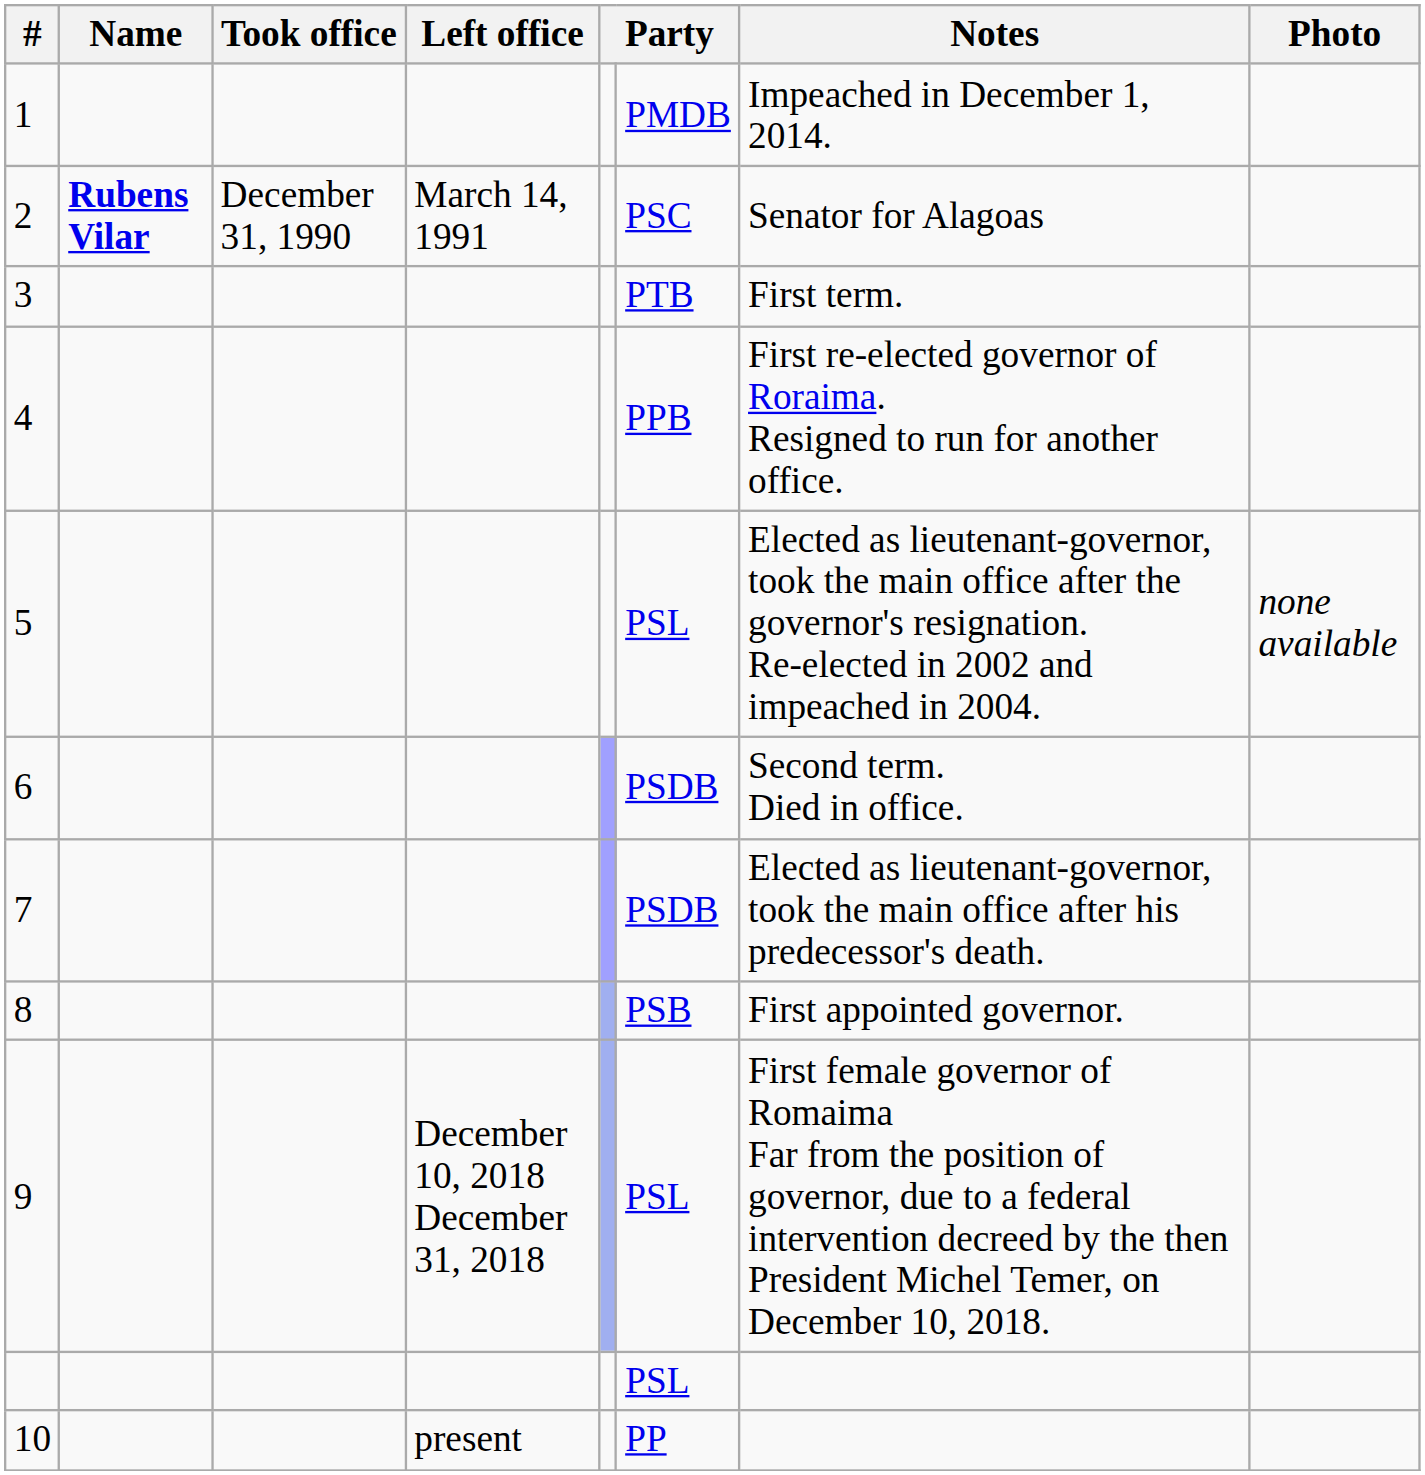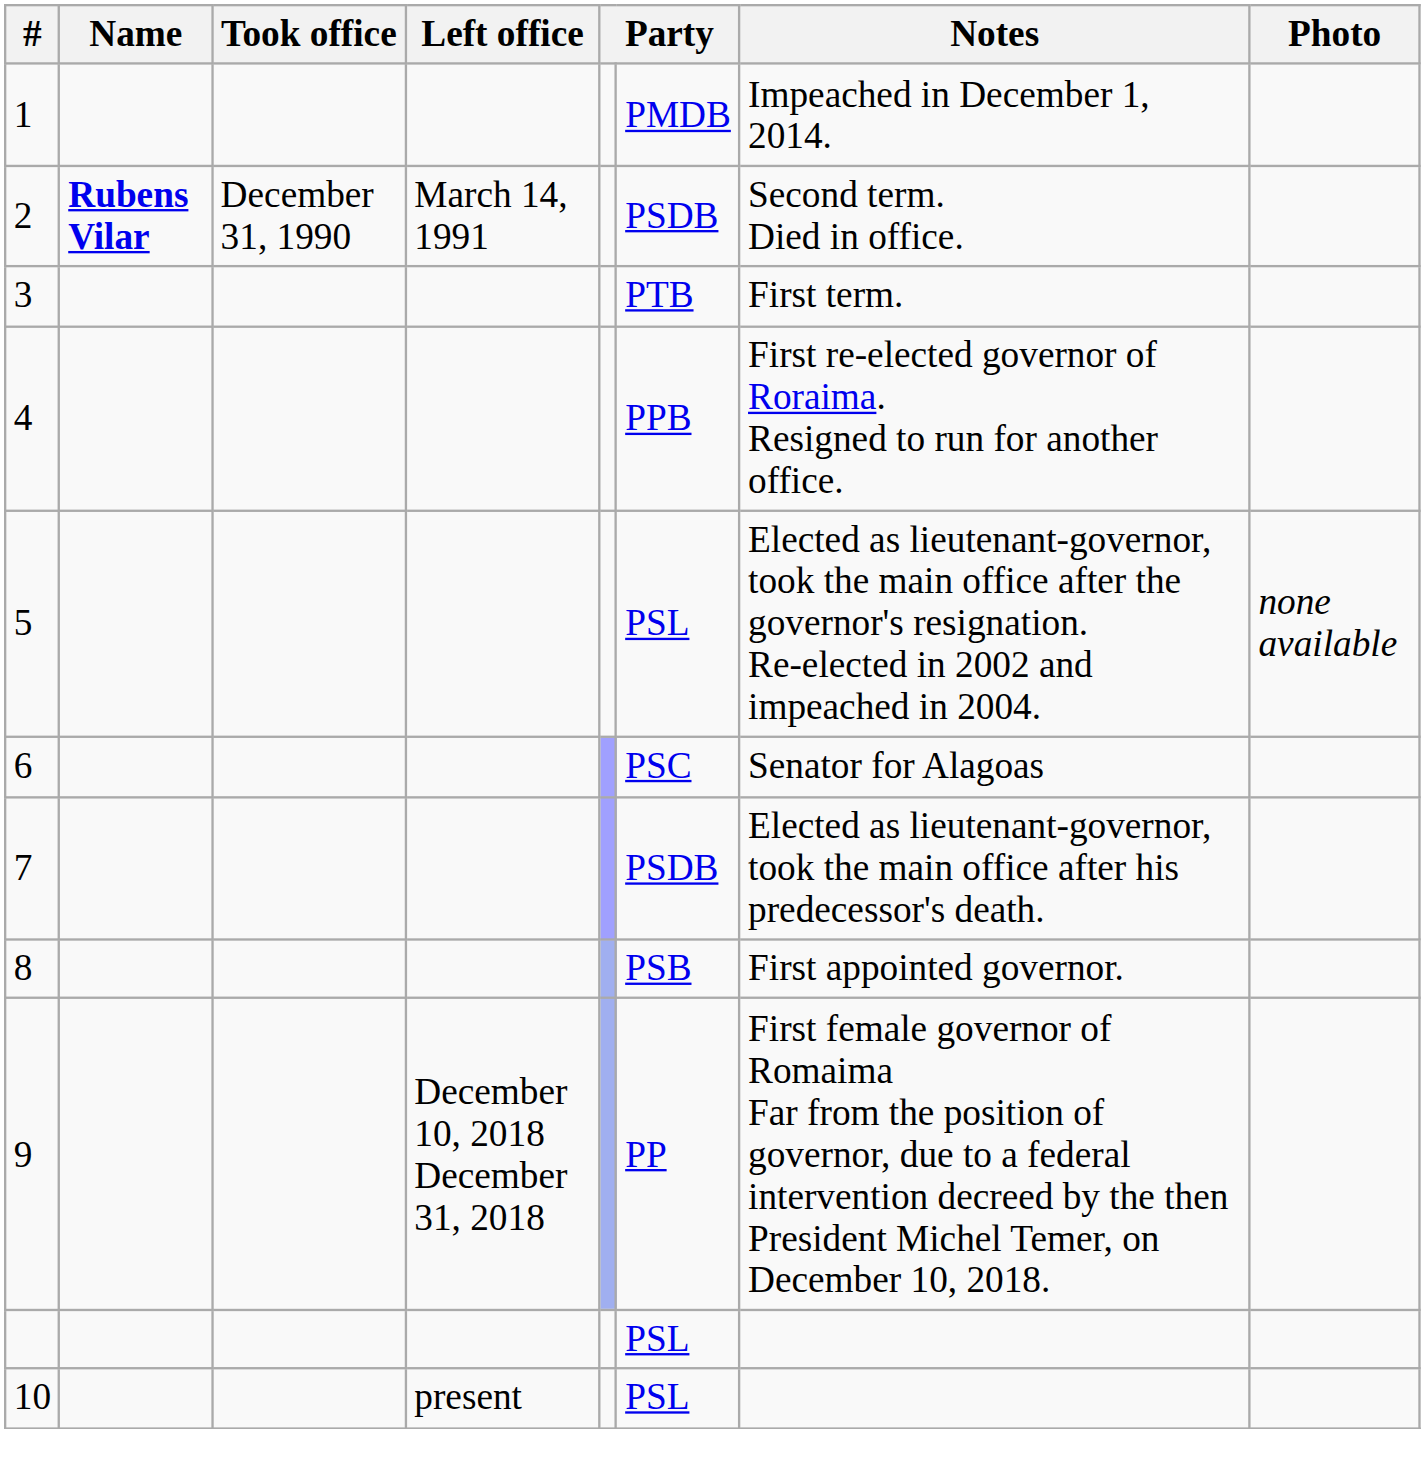 <table class="wikitable sortable">
 <tr>
 <th>#</th>
 <th>Name</th>
 <th>Took office</th>
 <th>Left office</th>
 <th colspan=2>Party</th>
 <th class="unsortable">Notes</th>
 <th class="unsortable">Photo</th>
 </tr>
 <tr>
 <td>1</td>
 <td></td>
 <td></td>
 <td></td>
 <td bgcolor=></td>
 <td><a href='#'>PMDB</a></td>
 <td>Impeached in December 1, 2014.</td>
 <td></td>
 </tr>
 <tr>
 <td>2</td>
 <td><strong><a href='#'>Rubens Vilar</a></strong></td>
 <td>December 31, 1990</td>
 <td>March 14, 1991</td>
 <td bgcolor=></td>
-<td><a href='#'>PSC</a></td>
-<td>Senator for Alagoas</td>
+<td><a href='#'>PSDB</a></td>
+<td>Second term. <br> Died in office.</td>
 <td></td>
 </tr>
 <tr>
 <td>3</td>
 <td></td>
 <td></td>
 <td></td>
 <td></td>
 <td><a href='#'>PTB</a></td>
 <td>First term.</td>
 <td></td>
 </tr>
 <tr>
 <td>4</td>
 <td></td>
 <td></td>
 <td></td>
 <td></td>
 <td><a href='#'>PPB</a></td>
 <td>First re-elected governor of <a href='#'>Roraima</a>. <br> Resigned to run for another office.</td>
 <td></td>
 </tr>
 <tr>
 <td>5</td>
 <td></td>
 <td></td>
 <td></td>
 <td bgcolor=></td>
 <td><a href='#'>PSL</a></td>
 <td>Elected as lieutenant-governor, took the main office after the governor's resignation. <br> Re-elected in 2002 and impeached in 2004.</td>
 <td><em>none available</em></td>
 </tr>
 <tr>
 <td>6</td>
 <td></td>
 <td></td>
 <td></td>
 <td bgcolor="#A0A0FF"></td>
-<td><a href='#'>PSDB</a></td>
-<td>Second term. <br> Died in office.</td>
+<td><a href='#'>PSC</a></td>
+<td>Senator for Alagoas</td>
 <td></td>
 </tr>
 <tr>
 <td>7</td>
 <td></td>
 <td> </td>
 <td></td>
 <td bgcolor="#A0A0FF"></td>
 <td><a href='#'>PSDB</a></td>
 <td>Elected as lieutenant-governor, took the main office after his predecessor's death.</td>
 <td></td>
 </tr>
 <tr>
 <td>8</td>
 <td></td>
 <td></td>
 <td></td>
 <td bgcolor="#A0AFF"></td>
 <td><a href='#'>PSB</a></td>
 <td>First appointed governor.</td>
 <td></td>
 </tr>
 <tr>
 <td>9</td>
 <td></td>
 <td></td>
 <td>December 10, 2018<br>December 31, 2018</td>
 <td bgcolor=#A0AFF></td>
-<td><a href='#'>PSL</a></td>
+<td><a href='#'>PP</a></td>
 <td>First female governor of Romaima<br>Far from the position of governor, due to a federal intervention decreed by the then President Michel Temer, on December 10, 2018.</td>
 <td></td>
 </tr>
 <tr>
 <td></td>
 <td></td>
 <td></td>
 <td></td>
 <td></td>
 <td><a href='#'>PSL</a></td>
 <td></td>
 <td></td>
 </tr>
 <tr>
 <td>10</td>
 <td></td>
 <td></td>
 <td>present</td>
 <td></td>
-<td><a href='#'>PP</a></td>
+<td><a href='#'>PSL</a></td>
 <td></td>
 <td></td>
 </tr>
 <tr>
 </tr>
 </table>
